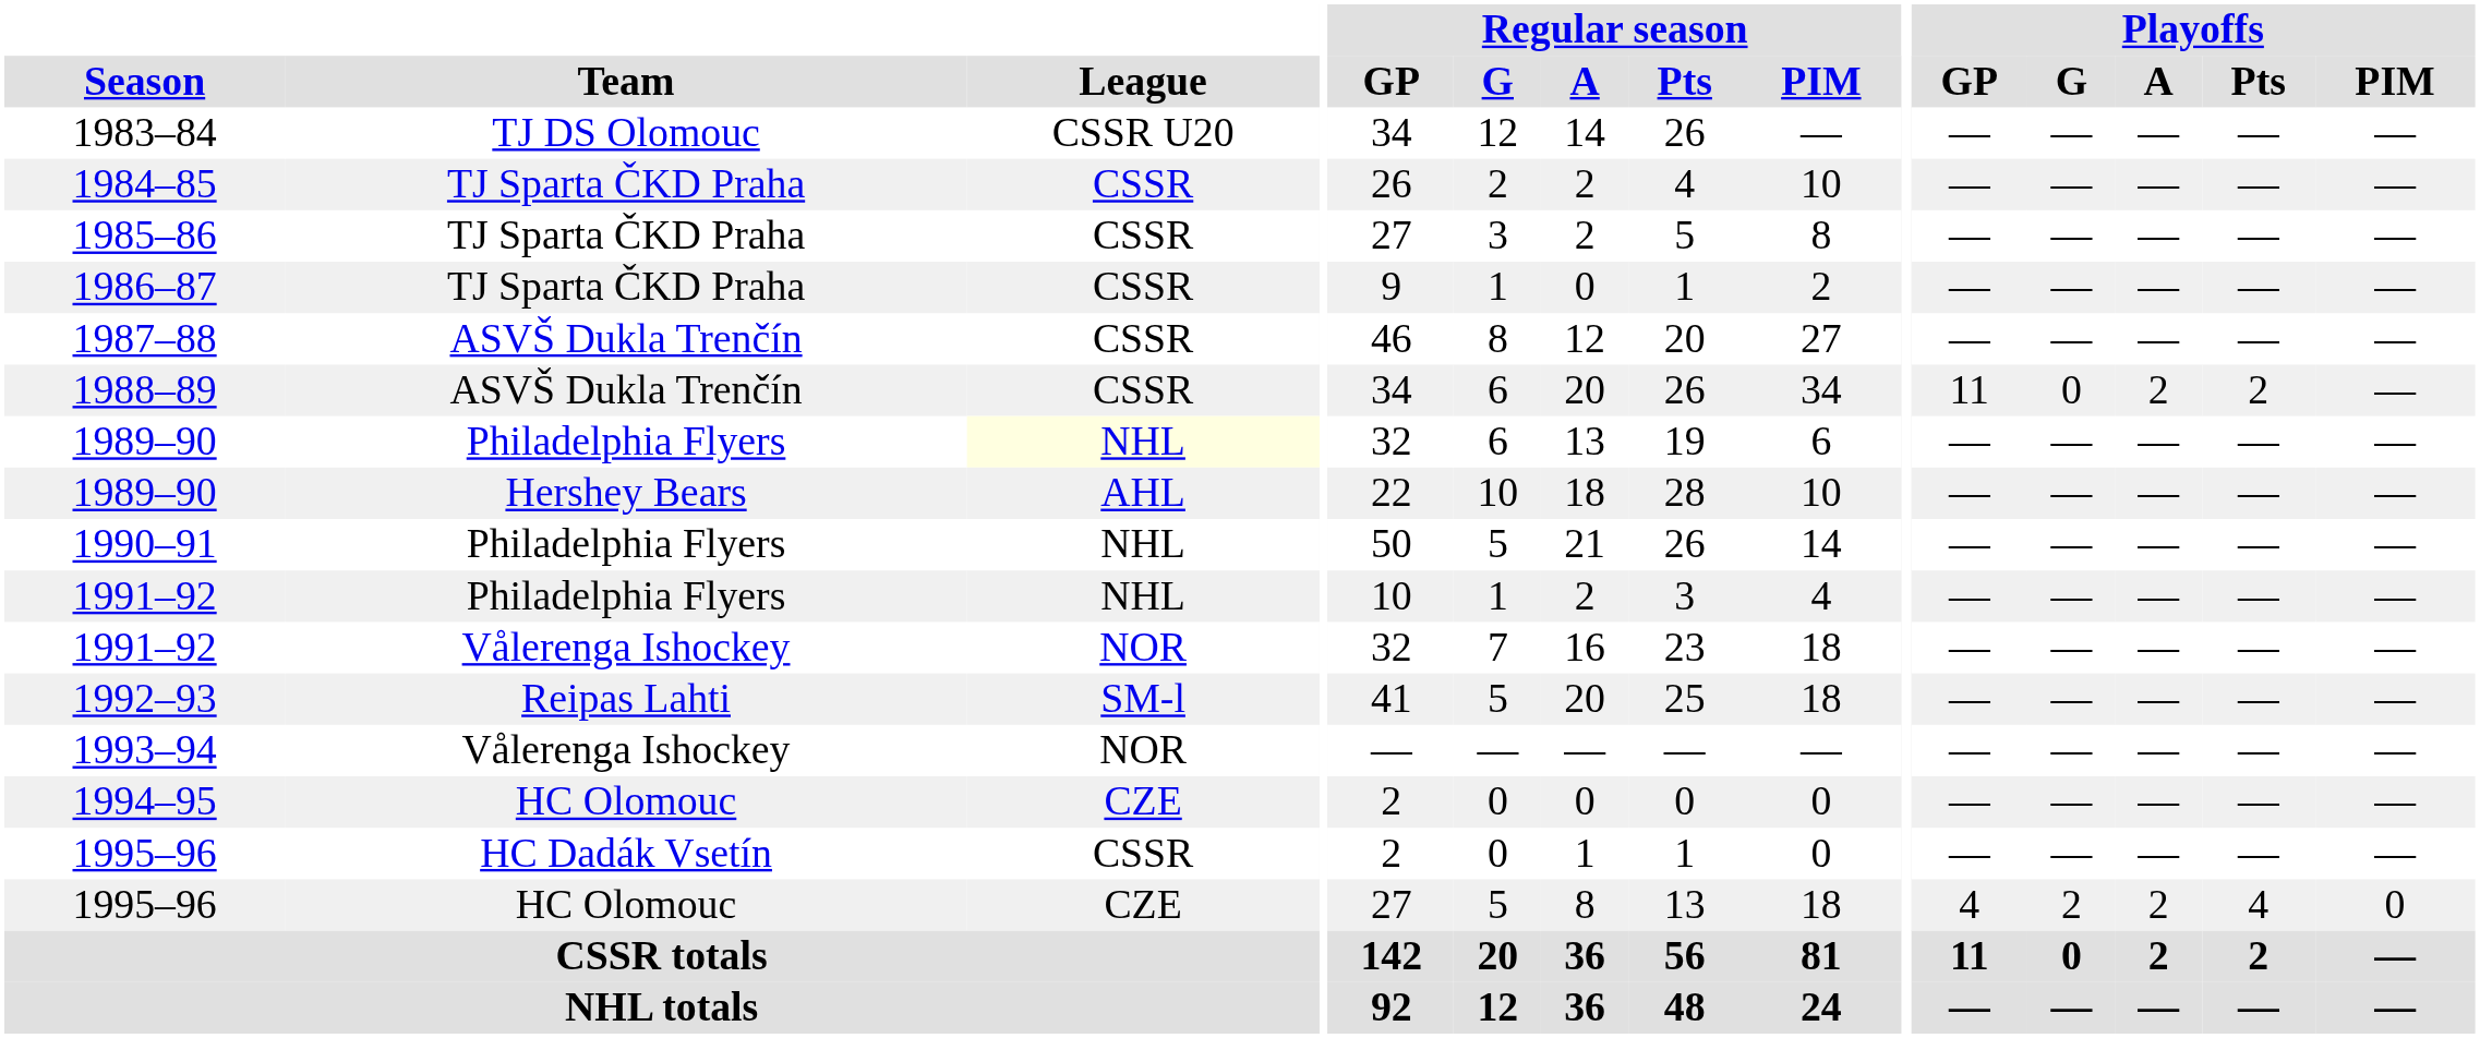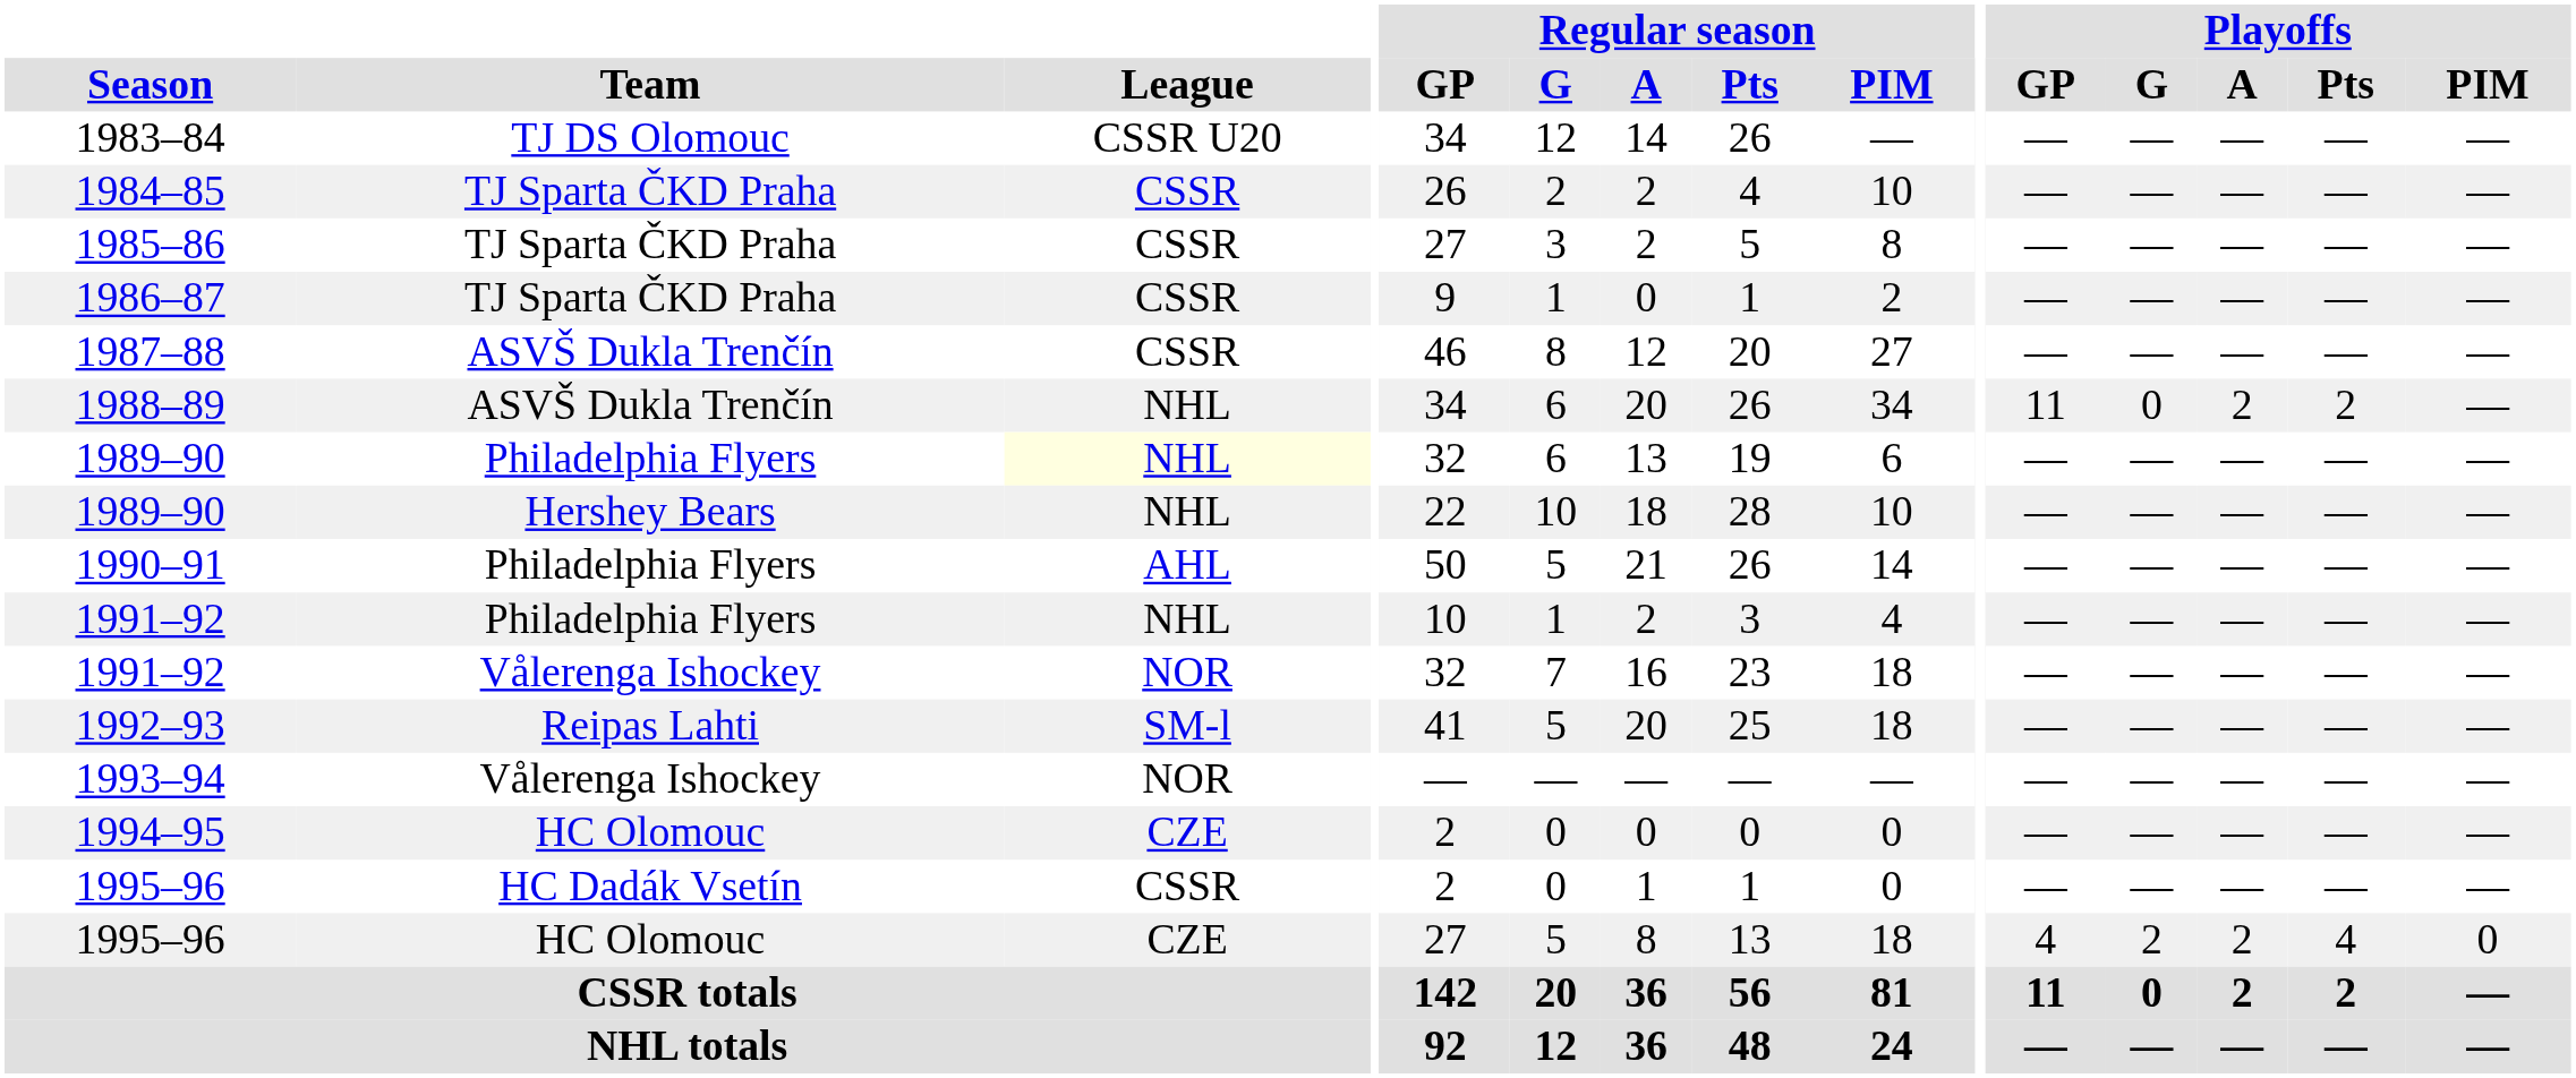 <table border="0" cellpadding="1" cellspacing="0" style="text-align:center; width:60em">
 <tr bgcolor="#e0e0e0">
 <th colspan="3" bgcolor="#ffffff"></th>
 <th rowspan="100" bgcolor="#ffffff"></th>
 <th colspan="5"><a href='#'>Regular season</a></th>
 <th rowspan="100" bgcolor="#ffffff"></th>
 <th colspan="5"><a href='#'>Playoffs</a></th>
 </tr>
 <tr bgcolor="#e0e0e0">
 <th><a href='#'>Season</a></th>
 <th>Team</th>
 <th>League</th>
 <th>GP</th>
 <th><a href='#'>G</a></th>
 <th><a href='#'>A</a></th>
 <th><a href='#'>Pts</a></th>
 <th><a href='#'>PIM</a></th>
 <th>GP</th>
 <th>G</th>
 <th>A</th>
 <th>Pts</th>
 <th>PIM</th>
 </tr>
 <tr>
 <td>1983–84</td>
 <td><a href='#'>TJ DS Olomouc</a></td>
 <td>CSSR U20</td>
 <td>34</td>
 <td>12</td>
 <td>14</td>
 <td>26</td>
 <td>—</td>
 <td>—</td>
 <td>—</td>
 <td>—</td>
 <td>—</td>
 <td>—</td>
 </tr>
 <tr bgcolor="#f0f0f0">
 <td><a href='#'>1984–85</a></td>
 <td><a href='#'>TJ Sparta ČKD Praha</a></td>
 <td><a href='#'>CSSR</a></td>
 <td>26</td>
 <td>2</td>
 <td>2</td>
 <td>4</td>
 <td>10</td>
 <td>—</td>
 <td>—</td>
 <td>—</td>
 <td>—</td>
 <td>—</td>
 </tr>
 <tr>
 <td><a href='#'>1985–86</a></td>
 <td>TJ Sparta ČKD Praha</td>
 <td>CSSR</td>
 <td>27</td>
 <td>3</td>
 <td>2</td>
 <td>5</td>
 <td>8</td>
 <td>—</td>
 <td>—</td>
 <td>—</td>
 <td>—</td>
 <td>—</td>
 </tr>
 <tr bgcolor="#f0f0f0">
 <td><a href='#'>1986–87</a></td>
 <td>TJ Sparta ČKD Praha</td>
 <td>CSSR</td>
 <td>9</td>
 <td>1</td>
 <td>0</td>
 <td>1</td>
 <td>2</td>
 <td>—</td>
 <td>—</td>
 <td>—</td>
 <td>—</td>
 <td>—</td>
 </tr>
 <tr>
 <td><a href='#'>1987–88</a></td>
 <td><a href='#'>ASVŠ Dukla Trenčín</a></td>
 <td>CSSR</td>
 <td>46</td>
 <td>8</td>
 <td>12</td>
 <td>20</td>
 <td>27</td>
 <td>—</td>
 <td>—</td>
 <td>—</td>
 <td>—</td>
 <td>—</td>
 </tr>
 <tr bgcolor="#f0f0f0">
 <td><a href='#'>1988–89</a></td>
 <td>ASVŠ Dukla Trenčín</td>
-<td>CSSR</td>
+<td>NHL</td>
 <td>34</td>
 <td>6</td>
 <td>20</td>
 <td>26</td>
 <td>34</td>
 <td>11</td>
 <td>0</td>
 <td>2</td>
 <td>2</td>
 <td>—</td>
 </tr>
 <tr>
 <td><a href='#'>1989–90</a></td>
 <td><a href='#'>Philadelphia Flyers</a></td>
 <td style="background: lightyellow;"><a href='#'>NHL</a></td>
 <td>32</td>
 <td>6</td>
 <td>13</td>
 <td>19</td>
 <td>6</td>
 <td>—</td>
 <td>—</td>
 <td>—</td>
 <td>—</td>
 <td>—</td>
 </tr>
 <tr bgcolor="#f0f0f0">
 <td><a href='#'>1989–90</a></td>
 <td><a href='#'>Hershey Bears</a></td>
-<td><a href='#'>AHL</a></td>
+<td>NHL</td>
 <td>22</td>
 <td>10</td>
 <td>18</td>
 <td>28</td>
 <td>10</td>
 <td>—</td>
 <td>—</td>
 <td>—</td>
 <td>—</td>
 <td>—</td>
 </tr>
 <tr>
 <td><a href='#'>1990–91</a></td>
 <td>Philadelphia Flyers</td>
-<td>NHL</td>
+<td><a href='#'>AHL</a></td>
 <td>50</td>
 <td>5</td>
 <td>21</td>
 <td>26</td>
 <td>14</td>
 <td>—</td>
 <td>—</td>
 <td>—</td>
 <td>—</td>
 <td>—</td>
 </tr>
 <tr bgcolor="#f0f0f0">
 <td><a href='#'>1991–92</a></td>
 <td>Philadelphia Flyers</td>
 <td>NHL</td>
 <td>10</td>
 <td>1</td>
 <td>2</td>
 <td>3</td>
 <td>4</td>
 <td>—</td>
 <td>—</td>
 <td>—</td>
 <td>—</td>
 <td>—</td>
 </tr>
 <tr>
 <td><a href='#'>1991–92</a></td>
 <td><a href='#'>Vålerenga Ishockey</a></td>
 <td><a href='#'>NOR</a></td>
 <td>32</td>
 <td>7</td>
 <td>16</td>
 <td>23</td>
 <td>18</td>
 <td>—</td>
 <td>—</td>
 <td>—</td>
 <td>—</td>
 <td>—</td>
 </tr>
 <tr bgcolor="#f0f0f0">
 <td><a href='#'>1992–93</a></td>
 <td><a href='#'>Reipas Lahti</a></td>
 <td><a href='#'>SM-l</a></td>
 <td>41</td>
 <td>5</td>
 <td>20</td>
 <td>25</td>
 <td>18</td>
 <td>—</td>
 <td>—</td>
 <td>—</td>
 <td>—</td>
 <td>—</td>
 </tr>
 <tr>
 <td><a href='#'>1993–94</a></td>
 <td>Vålerenga Ishockey</td>
 <td>NOR</td>
 <td>—</td>
 <td>—</td>
 <td>—</td>
 <td>—</td>
 <td>—</td>
 <td>—</td>
 <td>—</td>
 <td>—</td>
 <td>—</td>
 <td>—</td>
 </tr>
 <tr bgcolor="#f0f0f0">
 <td><a href='#'>1994–95</a></td>
 <td><a href='#'>HC Olomouc</a></td>
 <td><a href='#'>CZE</a></td>
 <td>2</td>
 <td>0</td>
 <td>0</td>
 <td>0</td>
 <td>0</td>
 <td>—</td>
 <td>—</td>
 <td>—</td>
 <td>—</td>
 <td>—</td>
 </tr>
 <tr>
 <td><a href='#'>1995–96</a></td>
 <td><a href='#'>HC Dadák Vsetín</a></td>
 <td>CSSR</td>
 <td>2</td>
 <td>0</td>
 <td>1</td>
 <td>1</td>
 <td>0</td>
 <td>—</td>
 <td>—</td>
 <td>—</td>
 <td>—</td>
 <td>—</td>
 </tr>
 <tr bgcolor="#f0f0f0">
 <td>1995–96</td>
 <td>HC Olomouc</td>
 <td>CZE</td>
 <td>27</td>
 <td>5</td>
 <td>8</td>
 <td>13</td>
 <td>18</td>
 <td>4</td>
 <td>2</td>
 <td>2</td>
 <td>4</td>
 <td>0</td>
 </tr>
 <tr bgcolor="#e0e0e0">
 <th colspan="3">CSSR totals</th>
 <th>142</th>
 <th>20</th>
 <th>36</th>
 <th>56</th>
 <th>81</th>
 <th>11</th>
 <th>0</th>
 <th>2</th>
 <th>2</th>
 <th>—</th>
 </tr>
 <tr bgcolor="#e0e0e0">
 <th colspan="3">NHL totals</th>
 <th>92</th>
 <th>12</th>
 <th>36</th>
 <th>48</th>
 <th>24</th>
 <th>—</th>
 <th>—</th>
 <th>—</th>
 <th>—</th>
 <th>—</th>
 </tr>
 </table>
